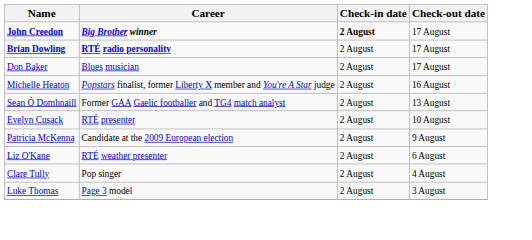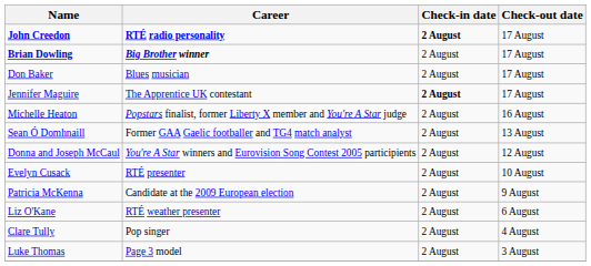 <table class="wikitable">
 <tr>
 <th>Name</th>
 <th>Career</th>
 <th>Check-in date</th>
 <th>Check-out date</th>
 </tr>
 <tr>
 <td> <small><strong><a href='#'>John Creedon</a></strong></small></td>
-<td> <small><strong><em><a href='#'>Big Brother</a><em> winner<strong></small></td>
+<td> <small><strong><a href='#'>RTÉ</a> <a href='#'>radio personality</a></strong></small></td>
 <td><small><strong>2 August</strong></small></td>
 <td> <small>17 August</small></td>
 </tr>
 <tr>
 <td> <small><strong><a href='#'>Brian Dowling</a></strong></small></td>
-<td> <small><strong><a href='#'>RTÉ</a> <a href='#'>radio personality</a></strong></small></td>
+<td> <small><strong><em><a href='#'>Big Brother</a><em> winner<strong></small></td>
 <td><small></strong>2 August<strong></small></td>
 <td> <small>17 August</small></td>
 </tr>
 <tr>
 <td> <small></strong><a href='#'>Don Baker</a><strong></small></td>
 <td> <small></strong><a href='#'>Blues</a> <a href='#'>musician</a><strong></small></td>
 <td><small></strong>2 August<strong></small></td>
+<td> <small>17 August</small></td>
+</tr>
+<tr>
+<td> <small></strong><a href='#'>Jennifer Maguire</a><strong></small></td>
+<td> <small></em></strong><a href='#'>The Apprentice UK</a></em> contestant</strong></small></td>
+<td><small><strong>2 August</strong></small></td>
 <td> <small>17 August</small></td>
 </tr>
 <tr>
 <td> <small><a href='#'>Michelle Heaton</a></small></td>
 <td> <small><em><a href='#'>Popstars</a></em> finalist, former <a href='#'>Liberty X</a> member and <em><a href='#'>You're A Star</a></em> judge</small></td>
 <td><small>2 August</small></td>
 <td> <small>16 August</small></td>
 </tr>
 <tr>
 <td> <small><a href='#'>Sean Ó Domhnaill</a></small></td>
 <td> <small>Former <a href='#'>GAA</a> <a href='#'>Gaelic footballer</a> and <a href='#'>TG4</a> <a href='#'>match analyst</a></small></td>
 <td><small>2 August</small></td>
 <td> <small>13 August</small></td>
+</tr>
+<tr>
+<td> <small><a href='#'>Donna and Joseph McCaul</a></small></td>
+<td> <small><em><a href='#'>You're A Star</a></em> winners and <a href='#'>Eurovision Song Contest 2005</a> participients</small></td>
+<td><small>2 August</small></td>
+<td> <small>12 August</small></td>
 </tr>
 <tr>
 <td> <small><a href='#'>Evelyn Cusack</a></small></td>
 <td> <small><a href='#'>RTÉ</a> <a href='#'>presenter</a></small></td>
 <td><small>2 August</small></td>
 <td> <small>10 August</small></td>
 </tr>
 <tr>
 <td> <small><a href='#'>Patricia McKenna</a></small></td>
 <td> <small> Candidate at the <a href='#'>2009 European election</a></small></td>
 <td><small>2 August</small></td>
 <td> <small>9 August</small></td>
 </tr>
 <tr>
 <td> <small><a href='#'>Liz O'Kane</a></small></td>
 <td> <small><a href='#'>RTÉ</a> <a href='#'>weather presenter</a></small></td>
 <td><small>2 August</small></td>
 <td> <small>6 August</small></td>
 </tr>
 <tr>
 <td> <small><a href='#'>Clare Tully</a></small></td>
 <td> <small>Pop singer</small></td>
 <td><small>2 August</small></td>
 <td> <small>4 August</small></td>
 </tr>
 <tr>
 <td> <small><a href='#'>Luke Thomas</a></small></td>
 <td> <small><a href='#'>Page 3</a> model</small></td>
 <td><small>2 August</small></td>
 <td> <small>3 August</small></td>
 </tr>
 <tr>
 </tr>
 </table>
